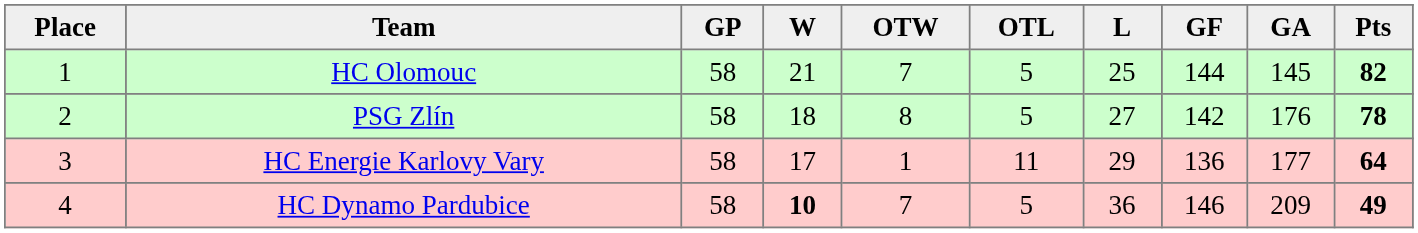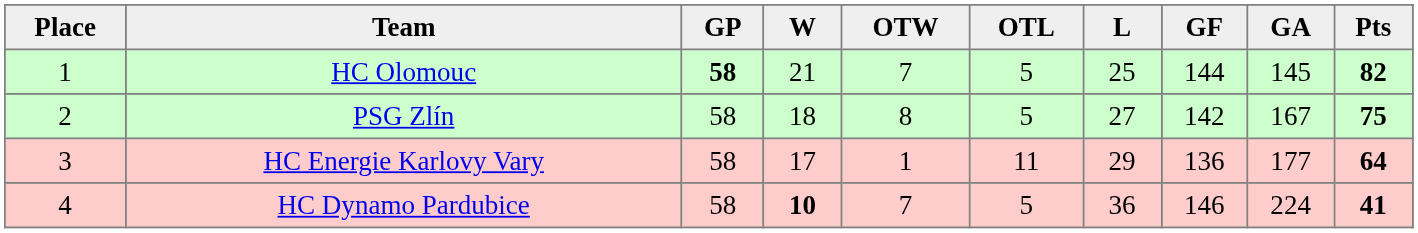 <table cellpadding="3" cellspacing="0" border="1" style="font-size: 95%; text-align: center; border: gray solid 1px; border-collapse: collapse;" width="50%">
 <tr bgcolor=#efefef>
 <th width="20">Place</th>
 <th width="185">Team</th>
 <th width="20">GP</th>
 <th width="20">W</th>
 <th width="20">OTW</th>
 <th width="20">OTL</th>
 <th width="20">L</th>
 <th width="20">GF</th>
 <th width="20">GA</th>
 <th width="20">Pts</th>
 </tr>
 <tr align=center bgcolor=ccffcc>
 <td>1</td>
 <td><a href='#'>HC Olomouc</a></td>
-<td>58</td>
+<td><strong>58</strong></td>
 <td>21</td>
 <td>7</td>
 <td>5</td>
 <td>25</td>
 <td>144</td>
 <td>145</td>
 <td><strong>82</strong></td>
 </tr>
 <tr align=center bgcolor=ccffcc>
 <td>2</td>
 <td><a href='#'>PSG Zlín</a></td>
 <td>58</td>
 <td>18</td>
 <td>8</td>
 <td>5</td>
 <td>27</td>
 <td>142</td>
-<td>176</td>
-<td><strong>78</strong></td>
+<td>167</td>
+<td><strong>75</strong></td>
 </tr>
 <tr align=center bgcolor=ffcccc>
 <td>3</td>
 <td><a href='#'>HC Energie Karlovy Vary</a></td>
 <td>58</td>
 <td>17</td>
 <td>1</td>
 <td>11</td>
 <td>29</td>
 <td>136</td>
 <td>177</td>
 <td><strong>64</strong></td>
 </tr>
 <tr align=center bgcolor=ffcccc>
 <td>4</td>
 <td><a href='#'>HC Dynamo Pardubice</a></td>
 <td>58</td>
 <td><strong>10</strong></td>
 <td>7</td>
 <td>5</td>
 <td>36</td>
 <td>146</td>
-<td>209</td>
-<td><strong>49</strong></td>
+<td>224</td>
+<td><strong>41</strong></td>
 </tr>
 </table>
